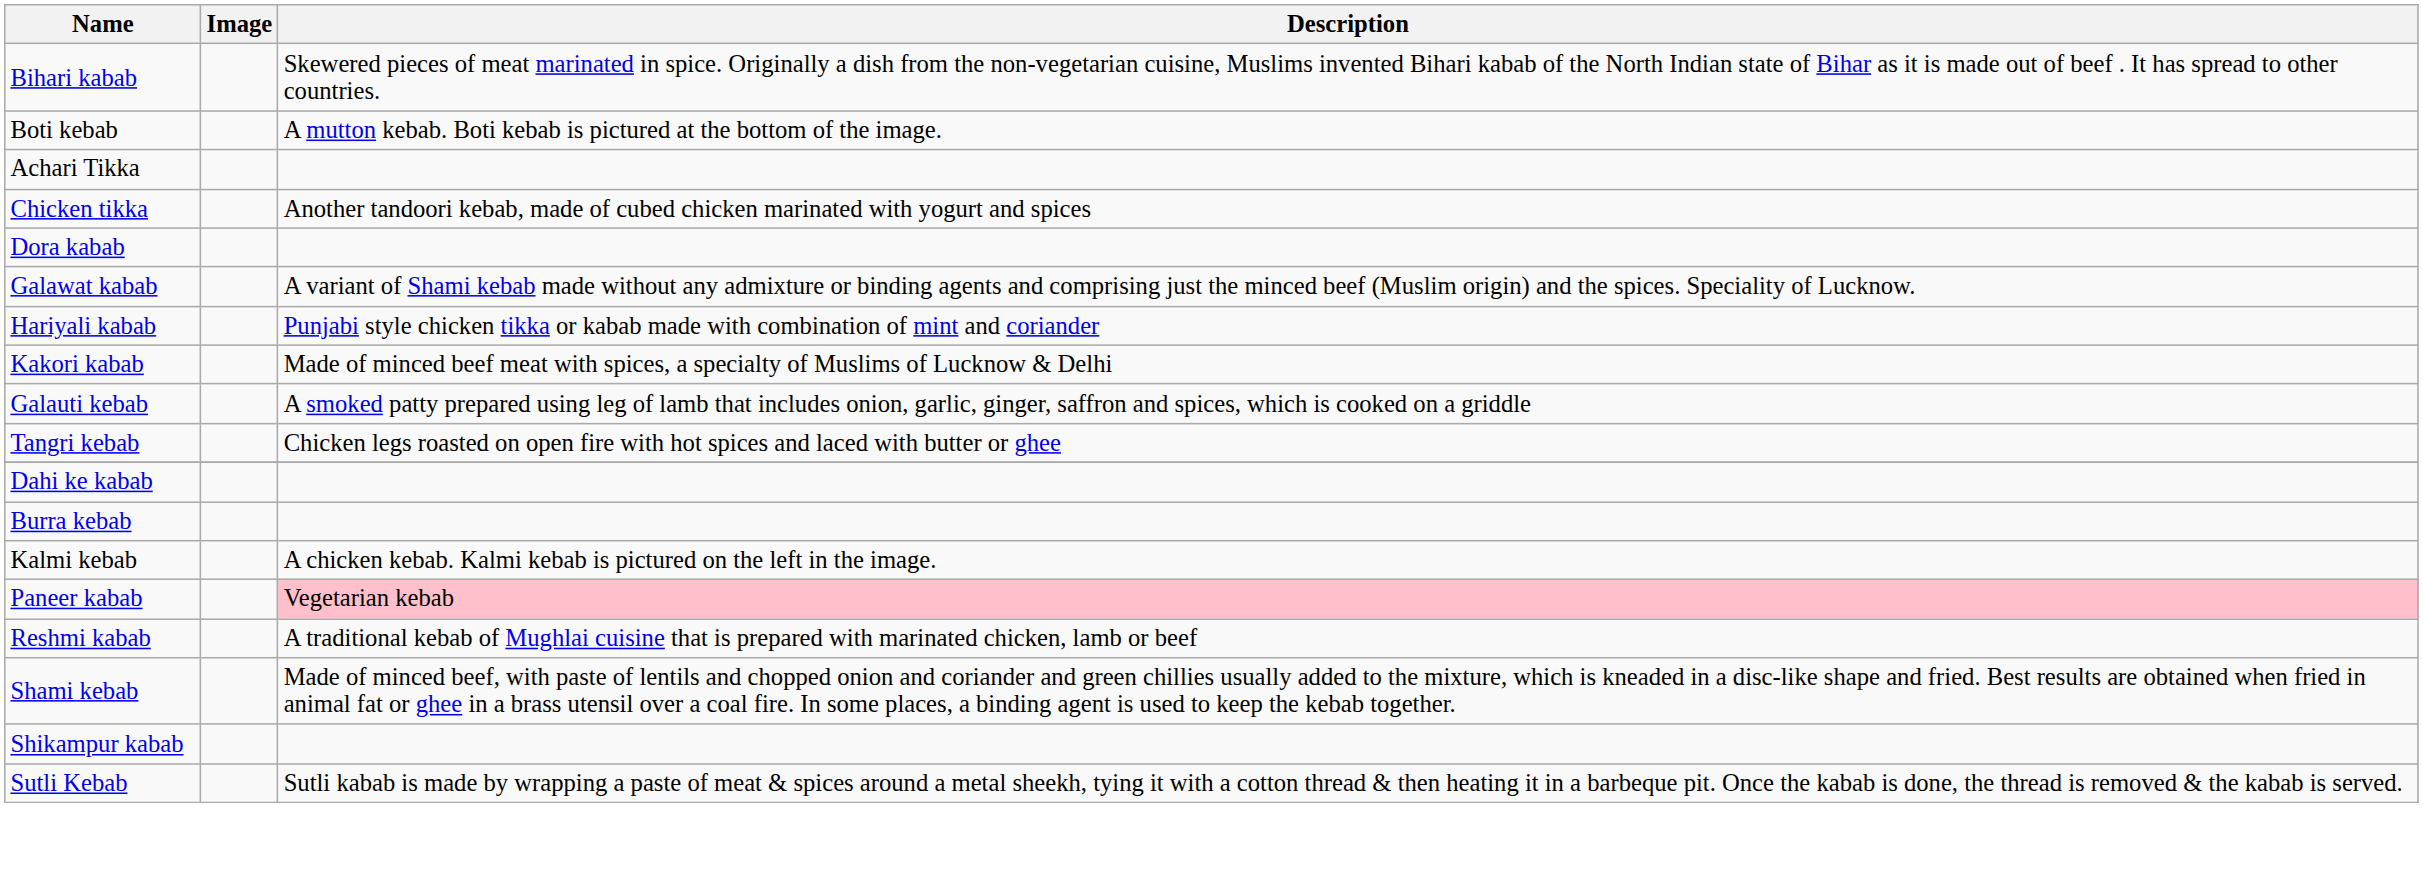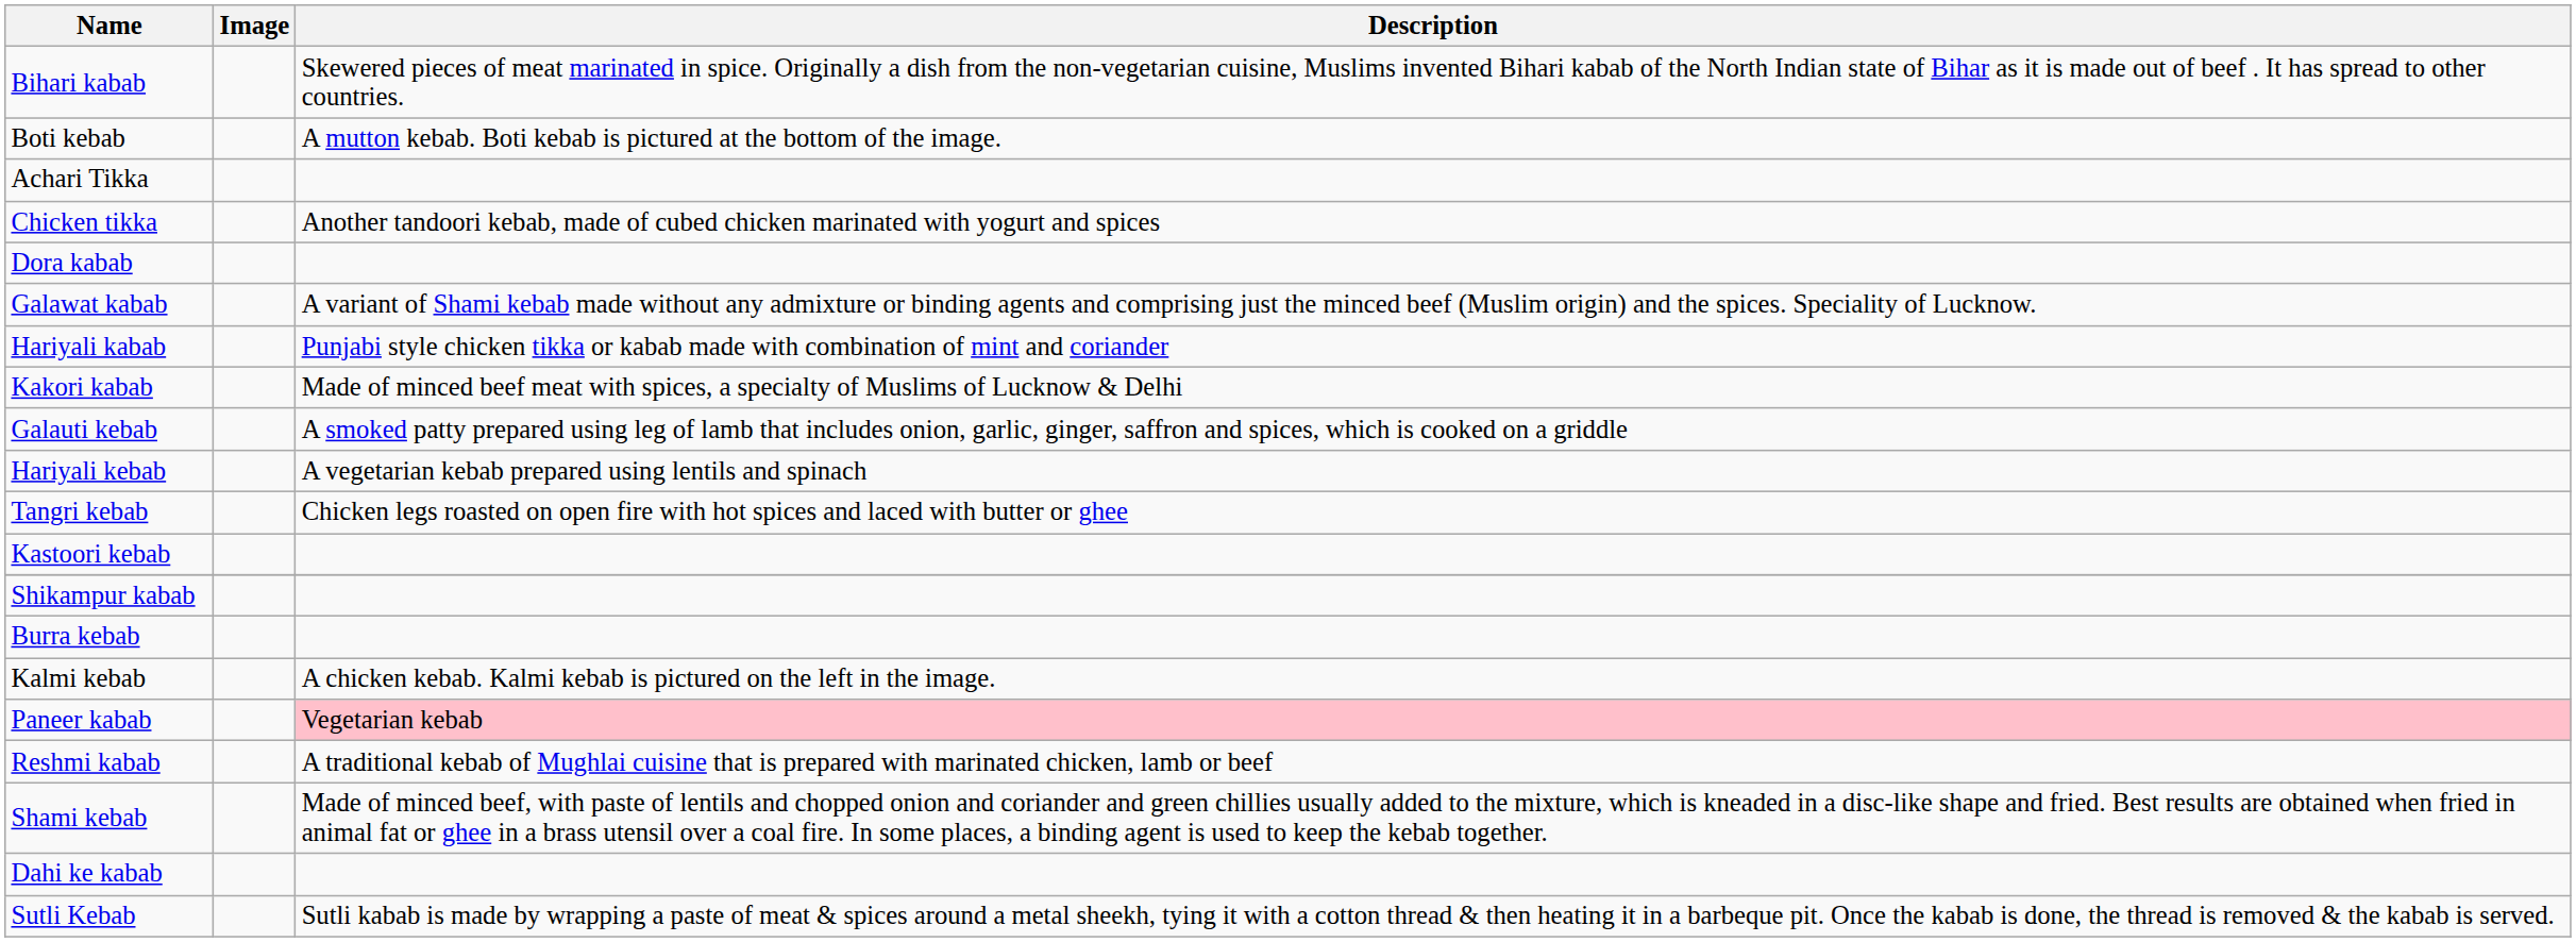 <table class="wikitable sortable">
 <tr>
 <th width=120>Name</th>
 <th class="unsortable">Image</th>
 <th>Description</th>
 </tr>
 <tr>
 <td><a href='#'>Bihari kabab</a></td>
 <td></td>
 <td>Skewered pieces of meat <a href='#'>marinated</a> in spice. Originally a dish from the non-vegetarian cuisine, Muslims invented Bihari kabab of the North Indian state of <a href='#'>Bihar</a> as it is made out of beef . It has spread to other countries.</td>
 </tr>
 <tr>
 <td>Boti kebab</td>
 <td></td>
 <td>A <a href='#'>mutton</a> kebab. Boti kebab is pictured at the bottom of the image.</td>
 </tr>
 <tr>
 <td>Achari Tikka</td>
 <td></td>
 <td></td>
 </tr>
 <tr>
 <td><a href='#'>Chicken tikka</a></td>
 <td></td>
 <td>Another tandoori kebab, made of cubed chicken marinated with yogurt and spices</td>
 </tr>
 <tr>
 <td><a href='#'>Dora kabab</a></td>
 <td></td>
 <td></td>
 </tr>
 <tr>
 <td><a href='#'>Galawat kabab</a></td>
 <td></td>
 <td>A variant of <a href='#'>Shami kebab</a> made without any admixture or binding agents and comprising just the minced beef (Muslim origin) and the spices. Speciality of Lucknow.</td>
 </tr>
 <tr>
 <td><a href='#'>Hariyali kabab</a></td>
 <td></td>
 <td><a href='#'>Punjabi</a> style chicken <a href='#'>tikka</a> or kabab made with combination of <a href='#'>mint</a> and <a href='#'>coriander</a></td>
 </tr>
 <tr>
 <td><a href='#'>Kakori kabab</a></td>
 <td></td>
 <td>Made of minced beef meat with spices, a specialty of Muslims of Lucknow & Delhi</td>
 </tr>
 <tr>
 <td><a href='#'>Galauti kebab</a></td>
 <td></td>
 <td>A <a href='#'>smoked</a> patty prepared using leg of lamb that includes onion, garlic, ginger, saffron and spices, which is cooked on a griddle</td>
 </tr>
 <tr>
+<td><a href='#'>Hariyali kebab</a></td>
+<td></td>
+<td>A vegetarian kebab prepared using lentils and spinach</td>
+</tr>
+<tr>
 <td><a href='#'>Tangri kebab</a></td>
 <td></td>
 <td>Chicken legs roasted on open fire with hot spices and laced with butter or <a href='#'>ghee</a></td>
 </tr>
 <tr>
+<td><a href='#'>Kastoori kebab</a></td>
+<td></td>
+<td></td>
 </tr>
 <tr>
-<td><a href='#'>Dahi ke kabab</a></td>
+</tr>
+<tr>
+<td><a href='#'>Shikampur kabab</a></td>
 <td></td>
 <td></td>
 </tr>
 <tr>
 <td><a href='#'>Burra kebab</a></td>
 <td></td>
 <td></td>
 </tr>
 <tr>
 <td>Kalmi kebab</td>
 <td></td>
 <td>A chicken kebab. Kalmi kebab is pictured on the left in the image.</td>
 </tr>
 <tr>
 <td><a href='#'>Paneer kabab</a></td>
 <td></td>
 <td style="background: pink;">Vegetarian kebab</td>
 </tr>
 <tr>
 <td><a href='#'>Reshmi kabab</a></td>
 <td></td>
 <td>A traditional kebab of <a href='#'>Mughlai cuisine</a> that is prepared with marinated chicken, lamb or beef</td>
 </tr>
 <tr>
 <td><a href='#'>Shami kebab</a></td>
 <td></td>
 <td>Made of minced beef, with paste of lentils and chopped onion and coriander and green chillies usually added to the mixture, which is kneaded in a disc-like shape and fried. Best results are obtained when fried in animal fat or <a href='#'>ghee</a> in a brass utensil over a coal fire. In some places, a binding agent is used to keep the kebab together.</td>
 </tr>
 <tr>
-<td><a href='#'>Shikampur kabab</a></td>
+<td><a href='#'>Dahi ke kabab</a></td>
 <td></td>
 <td></td>
 </tr>
 <tr>
 <td><a href='#'>Sutli Kebab</a></td>
 <td></td>
 <td>Sutli kabab is made by wrapping a paste of meat & spices around a metal sheekh, tying it with a cotton thread & then heating it in a barbeque pit. Once the kabab is done, the thread is removed & the kabab is served.</td>
 </tr>
 </table>
